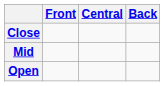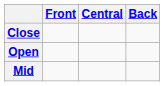 <table class="wikitable" style="text-align:center">
 <tr>
 <th></th>
 <th><a href='#'>Front</a></th>
 <th><a href='#'>Central</a></th>
 <th><a href='#'>Back</a></th>
 </tr>
 <tr style="text-align:center;">
 <th><a href='#'>Close</a></th>
 <td></td>
 <td></td>
 <td></td>
 </tr>
 <tr style="text-align:center;">
+<th><a href='#'>Open</a></th>
+<td></td>
+<td></td>
+<td></td>
+</tr>
+<tr style="text-align:center;">
 <th><a href='#'>Mid</a></th>
 <td></td>
 <td></td>
 <td></td>
 </tr>
-<tr style="text-align:center;">
-<th><a href='#'>Open</a></th>
-<td></td>
-<td></td>
-<td></td>
-</tr>
 </table>
